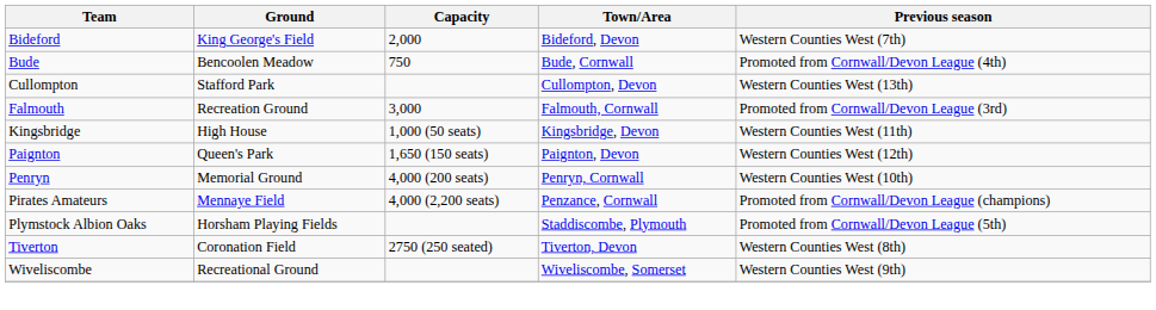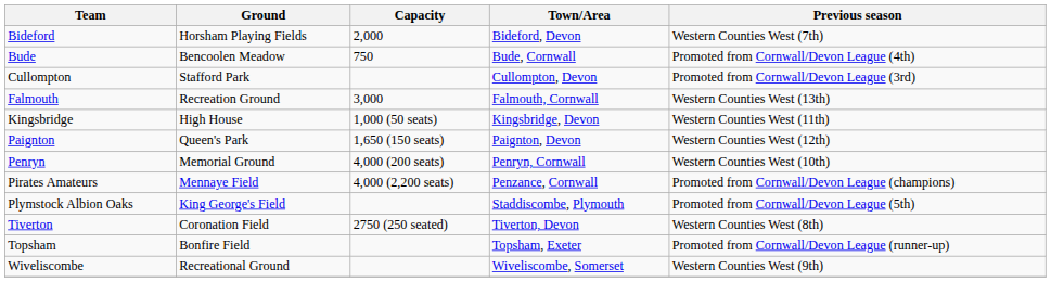 <table class="wikitable sortable" width=100%>
 <tr>
 <th>Team</th>
 <th>Ground</th>
 <th>Capacity</th>
 <th>Town/Area</th>
 <th>Previous season</th>
 </tr>
 <tr>
 <td><a href='#'>Bideford</a></td>
-<td><a href='#'>King George's Field</a></td>
+<td>Horsham Playing Fields</td>
 <td>2,000</td>
 <td><a href='#'>Bideford</a>, <a href='#'>Devon</a></td>
 <td>Western Counties West (7th)</td>
 </tr>
 <tr>
 <td><a href='#'>Bude</a></td>
 <td>Bencoolen Meadow</td>
 <td>750</td>
 <td><a href='#'>Bude</a>, <a href='#'>Cornwall</a></td>
 <td>Promoted from <a href='#'>Cornwall/Devon League</a> (4th)</td>
 </tr>
 <tr>
 <td>Cullompton</td>
 <td>Stafford Park</td>
 <td></td>
 <td><a href='#'>Cullompton</a>, <a href='#'>Devon</a></td>
-<td>Western Counties West (13th)</td>
+<td>Promoted from <a href='#'>Cornwall/Devon League</a> (3rd)</td>
 </tr>
 <tr>
 <td><a href='#'>Falmouth</a></td>
 <td>Recreation Ground</td>
 <td>3,000</td>
 <td><a href='#'>Falmouth, Cornwall</a></td>
-<td>Promoted from <a href='#'>Cornwall/Devon League</a> (3rd)</td>
+<td>Western Counties West (13th)</td>
 </tr>
 <tr>
 <td>Kingsbridge</td>
 <td>High House</td>
 <td>1,000 (50 seats)</td>
 <td><a href='#'>Kingsbridge</a>, <a href='#'>Devon</a></td>
 <td>Western Counties West (11th)</td>
 </tr>
 <tr>
 <td><a href='#'>Paignton</a></td>
 <td>Queen's Park</td>
 <td>1,650 (150 seats)</td>
 <td><a href='#'>Paignton</a>, <a href='#'>Devon</a></td>
 <td>Western Counties West (12th)</td>
 </tr>
 <tr>
 <td><a href='#'>Penryn</a></td>
 <td>Memorial Ground</td>
 <td>4,000 (200 seats)</td>
 <td><a href='#'>Penryn, Cornwall</a></td>
 <td>Western Counties West (10th)</td>
 </tr>
 <tr>
 <td>Pirates Amateurs</td>
 <td><a href='#'>Mennaye Field</a></td>
 <td>4,000 (2,200 seats)</td>
 <td><a href='#'>Penzance</a>, <a href='#'>Cornwall</a></td>
 <td>Promoted from <a href='#'>Cornwall/Devon League</a> (champions)</td>
 </tr>
 <tr>
 <td>Plymstock Albion Oaks</td>
-<td>Horsham Playing Fields</td>
+<td><a href='#'>King George's Field</a></td>
 <td></td>
 <td><a href='#'>Staddiscombe</a>, <a href='#'>Plymouth</a></td>
 <td>Promoted from <a href='#'>Cornwall/Devon League</a> (5th)</td>
 </tr>
 <tr>
 <td><a href='#'>Tiverton</a></td>
 <td>Coronation Field</td>
 <td>2750 (250 seated)</td>
 <td><a href='#'>Tiverton, Devon</a></td>
 <td>Western Counties West (8th)</td>
 </tr>
 <tr>
+<td>Topsham</td>
+<td>Bonfire Field</td>
+<td></td>
+<td><a href='#'>Topsham</a>, <a href='#'>Exeter</a></td>
+<td>Promoted from <a href='#'>Cornwall/Devon League</a> (runner-up)</td>
+</tr>
+<tr>
 <td>Wiveliscombe</td>
 <td>Recreational Ground</td>
 <td></td>
 <td><a href='#'>Wiveliscombe</a>, <a href='#'>Somerset</a></td>
 <td>Western Counties West (9th)</td>
 </tr>
 <tr>
 </tr>
 </table>
